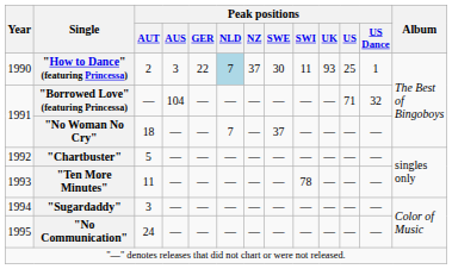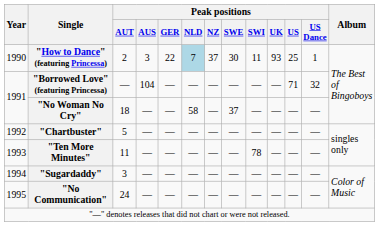 <table class="wikitable plainrowheaders" style="text-align:center;">
 <tr>
 <th rowspan="2">Year</th>
 <th rowspan="2" style="width:24em;">Single</th>
 <th colspan="10">Peak positions</th>
 <th rowspan="2">Album</th>
 </tr>
 <tr>
 <th scope="col" style="width:3em; font-size:90%"><a href='#'>AUT</a><br></th>
 <th scope="col" style="width:3em; font-size:90%"><a href='#'>AUS</a><br></th>
 <th scope="col" style="width:3em; font-size:90%"><a href='#'>GER</a><br></th>
 <th scope="col" style="width:3em; font-size:90%"><a href='#'>NLD</a><br></th>
 <th scope="col" style="width:3em; font-size:90%"><a href='#'>NZ</a><br></th>
 <th scope="col" style="width:3em; font-size:90%"><a href='#'>SWE</a><br></th>
 <th scope="col" style="width:3em; font-size:90%"><a href='#'>SWI</a><br></th>
 <th scope="col" style="width:3em; font-size:90%"><a href='#'>UK</a><br></th>
 <th scope="col" style="width:3em; font-size:90%"><a href='#'>US</a><br></th>
 <th scope="col" style="width:3em; font-size:90%"><a href='#'>US Dance</a><br></th>
 </tr>
 <tr>
 <td>1990</td>
 <th scope="row">"<a href='#'>How to Dance</a>" <small>(featuring <a href='#'>Princessa</a>)</small></th>
 <td>2</td>
 <td>3</td>
 <td>22</td>
 <td style="background: lightblue;">7</td>
 <td>37</td>
 <td>30</td>
 <td>11</td>
 <td>93</td>
 <td>25</td>
 <td>1</td>
 <td align="left" rowspan="3"><em>The Best of Bingoboys</em></td>
 </tr>
 <tr>
 <td rowspan="2">1991</td>
 <th scope="row">"Borrowed Love" <small>(featuring Princessa)</small></th>
 <td>—</td>
 <td>104</td>
 <td>—</td>
 <td>—</td>
 <td>—</td>
 <td>—</td>
 <td>—</td>
 <td>—</td>
 <td>71</td>
 <td>32</td>
 </tr>
 <tr>
 <th scope="row">"No Woman No Cry"</th>
 <td>18</td>
 <td>—</td>
 <td>—</td>
-<td>7</td>
+<td>58</td>
 <td>—</td>
 <td>37</td>
 <td>—</td>
 <td>—</td>
 <td>—</td>
 <td>—</td>
 </tr>
 <tr>
 <td>1992</td>
 <th scope="row">"Chartbuster"</th>
 <td>5</td>
 <td>—</td>
 <td>—</td>
 <td>—</td>
 <td>—</td>
 <td>—</td>
 <td>—</td>
 <td>—</td>
 <td>—</td>
 <td>—</td>
 <td align="left" rowspan="2">singles only</td>
 </tr>
 <tr>
 <td>1993</td>
 <th scope="row">"Ten More Minutes"</th>
 <td>11</td>
 <td>—</td>
 <td>—</td>
 <td>—</td>
 <td>—</td>
 <td>—</td>
 <td>78</td>
 <td>—</td>
 <td>—</td>
 <td>—</td>
 </tr>
 <tr>
 <td>1994</td>
 <th scope="row">"Sugardaddy"</th>
 <td>3</td>
 <td>—</td>
 <td>—</td>
 <td>—</td>
 <td>—</td>
 <td>—</td>
 <td>—</td>
 <td>—</td>
 <td>—</td>
 <td>—</td>
 <td align="left" rowspan="2"><em>Color of Music</em></td>
 </tr>
 <tr>
 <td>1995</td>
 <th scope="row">"No Communication"</th>
 <td>24</td>
 <td>—</td>
 <td>—</td>
 <td>—</td>
 <td>—</td>
 <td>—</td>
 <td>—</td>
 <td>—</td>
 <td>—</td>
 <td>—</td>
 </tr>
 <tr>
 <td align="center" colspan="15" style="font-size:85%">"—" denotes releases that did not chart or were not released.</td>
 </tr>
 </table>
